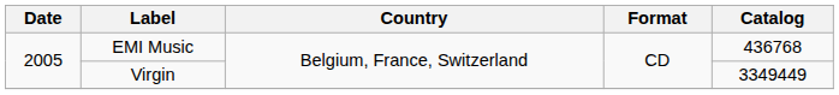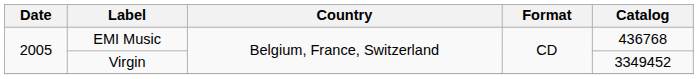 <table class="wikitable" width="60%" border="1">
 <tr>
 <th>Date</th>
 <th>Label</th>
 <th>Country</th>
 <th>Format</th>
 <th>Catalog</th>
 </tr>
 <tr>
 <td rowspan=2 align=center>2005</td>
 <td align=center>EMI Music</td>
 <td rowspan=2 align=center>Belgium, France, Switzerland</td>
 <td rowspan=2 align=center>CD</td>
 <td align=center>436768</td>
 </tr>
 <tr>
 <td align=center>Virgin</td>
-<td align=center>3349449</td>
+<td align=center>3349452</td>
 </tr>
 <tr>
 </tr>
 </table>
